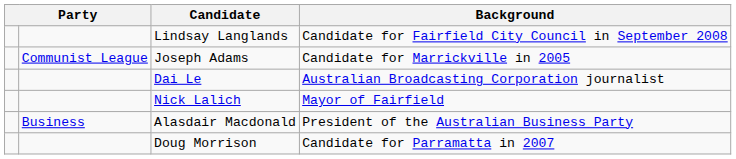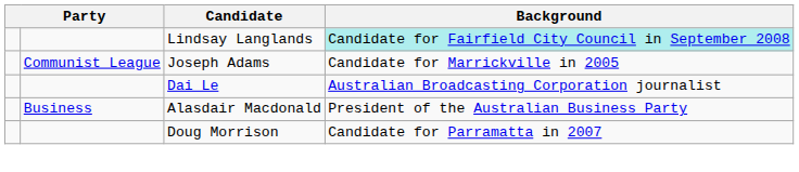 <table class="wikitable">
 <tr>
 <th colspan="2">Party</th>
 <th>Candidate</th>
 <th>Background</th>
 </tr>
 <tr>
 <td> </td>
 <td></td>
 <td>Lindsay Langlands</td>
-<td>Candidate for <a href='#'>Fairfield City Council</a> in <a href='#'>September 2008</a></td>
+<td style="background: paleturquoise;">Candidate for <a href='#'>Fairfield City Council</a> in <a href='#'>September 2008</a></td>
 </tr>
 <tr>
 <td> </td>
 <td><a href='#'>Communist League</a></td>
 <td>Joseph Adams</td>
 <td>Candidate for <a href='#'>Marrickville</a> in <a href='#'>2005</a></td>
 </tr>
 <tr>
 <td> </td>
 <td></td>
 <td><a href='#'>Dai Le</a></td>
 <td><a href='#'>Australian Broadcasting Corporation</a> journalist</td>
 </tr>
 <tr>
 <td> </td>
-<td></td>
-<td><a href='#'>Nick Lalich</a></td>
-<td><a href='#'>Mayor of Fairfield</a></td>
-</tr>
-<tr>
-<td> </td>
 <td><a href='#'>Business</a></td>
 <td>Alasdair Macdonald</td>
 <td>President of the <a href='#'>Australian Business Party</a></td>
 </tr>
 <tr>
 <td> </td>
 <td></td>
 <td>Doug Morrison</td>
 <td>Candidate for <a href='#'>Parramatta</a> in <a href='#'>2007</a></td>
 </tr>
 </table>
